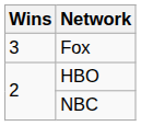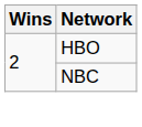 <table class="wikitable">
 <tr>
 <th>Wins</th>
 <th>Network</th>
-</tr>
-<tr>
-<td>3</td>
-<td>Fox</td>
 </tr>
 <tr>
 <td rowspan="2">2</td>
 <td>HBO</td>
 </tr>
 <tr>
 <td>NBC</td>
 </tr>
 </table>
